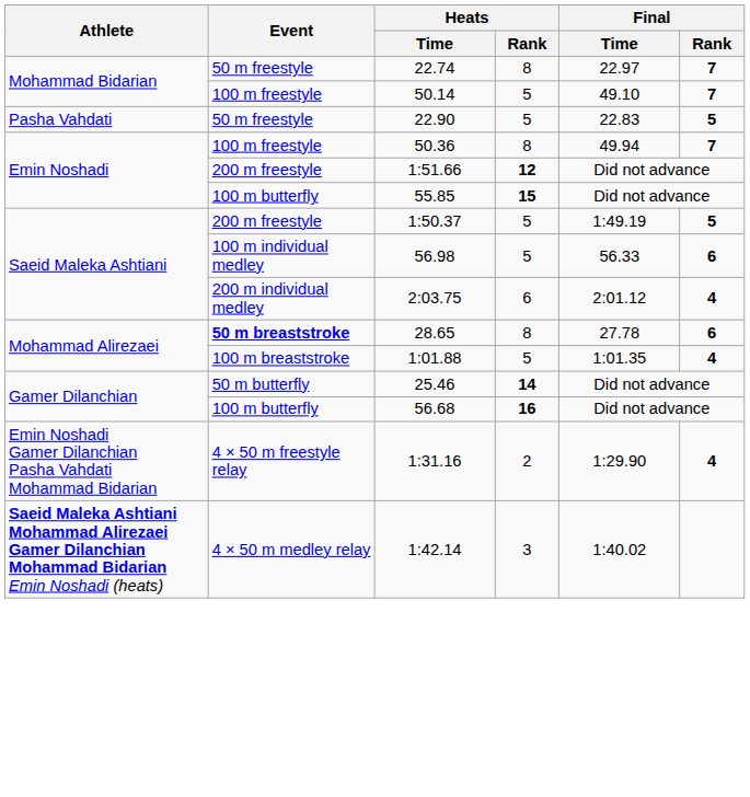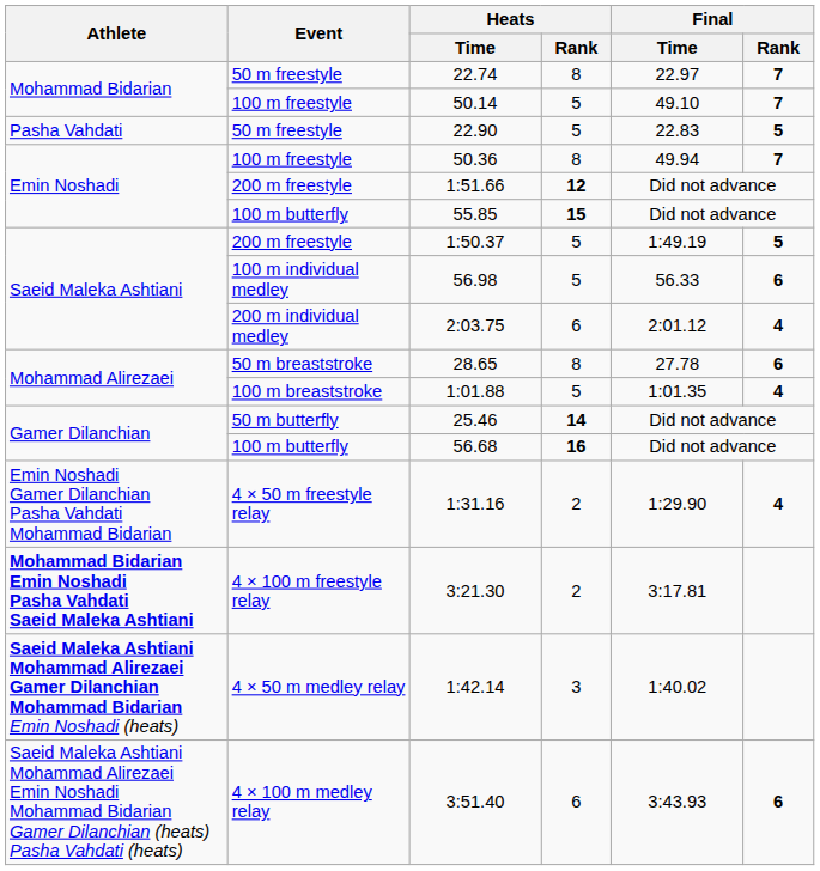 <table class="wikitable" width="75%" style="text-align:center; font-size:90%">
 <tr>
 <th rowspan="2" width="22%">Athlete</th>
 <th rowspan="2" width="18%">Event</th>
 <th colspan="2" width="20%">Heats</th>
 <th colspan="2" width="20%">Final</th>
 </tr>
 <tr>
 <th width="13%">Time</th>
 <th>Rank</th>
 <th width="13%">Time</th>
 <th>Rank</th>
 </tr>
 <tr>
 <td rowspan="2" align="left"><a href='#'>Mohammad Bidarian</a></td>
 <td align="left"><a href='#'>50 m freestyle</a></td>
 <td>22.74</td>
 <td>8 <strong></strong></td>
 <td>22.97</td>
 <td><strong>7</strong></td>
 </tr>
 <tr>
 <td align="left"><a href='#'>100 m freestyle</a></td>
 <td>50.14</td>
 <td>5 <strong></strong></td>
 <td>49.10</td>
 <td><strong>7</strong></td>
 </tr>
 <tr>
 <td align="left"><a href='#'>Pasha Vahdati</a></td>
 <td align="left"><a href='#'>50 m freestyle</a></td>
 <td>22.90</td>
 <td>5 <strong></strong></td>
 <td>22.83</td>
 <td><strong>5</strong></td>
 </tr>
 <tr>
 <td rowspan="3" align="left"><a href='#'>Emin Noshadi</a></td>
 <td align="left"><a href='#'>100 m freestyle</a></td>
 <td>50.36</td>
 <td>8 <strong></strong></td>
 <td>49.94</td>
 <td><strong>7</strong></td>
 </tr>
 <tr>
 <td align="left"><a href='#'>200 m freestyle</a></td>
 <td>1:51.66</td>
 <td><strong>12</strong></td>
 <td colspan=2  align=center>Did not advance</td>
 </tr>
 <tr>
 <td align="left"><a href='#'>100 m butterfly</a></td>
 <td>55.85</td>
 <td><strong>15</strong></td>
 <td colspan=2  align=center>Did not advance</td>
 </tr>
 <tr>
 <td rowspan="3" align="left"><a href='#'>Saeid Maleka Ashtiani</a></td>
 <td align="left"><a href='#'>200 m freestyle</a></td>
 <td>1:50.37</td>
 <td>5 <strong></strong></td>
 <td>1:49.19</td>
 <td><strong>5</strong></td>
 </tr>
 <tr>
 <td align="left"><a href='#'>100 m individual medley</a></td>
 <td>56.98</td>
 <td>5 <strong></strong></td>
 <td>56.33</td>
 <td><strong>6</strong></td>
 </tr>
 <tr>
 <td align="left"><a href='#'>200 m individual medley</a></td>
 <td>2:03.75</td>
 <td>6 <strong></strong></td>
 <td>2:01.12</td>
 <td><strong>4</strong></td>
 </tr>
 <tr>
 <td rowspan="2" align="left"><a href='#'>Mohammad Alirezaei</a></td>
-<td align="left"><strong><a href='#'>50 m breaststroke</a></strong></td>
+<td align="left"><a href='#'>50 m breaststroke</a></td>
 <td>28.65</td>
 <td>8 <strong></strong></td>
 <td>27.78</td>
 <td><strong>6</strong></td>
 </tr>
 <tr>
 <td align="left"><a href='#'>100 m breaststroke</a></td>
 <td>1:01.88</td>
 <td>5 <strong></strong></td>
 <td>1:01.35</td>
 <td><strong>4</strong></td>
 </tr>
 <tr>
 <td rowspan="2" align="left"><a href='#'>Gamer Dilanchian</a></td>
 <td align="left"><a href='#'>50 m butterfly</a></td>
 <td>25.46</td>
 <td><strong>14</strong></td>
 <td colspan=2  align=center>Did not advance</td>
 </tr>
 <tr>
 <td align="left"><a href='#'>100 m butterfly</a></td>
 <td>56.68</td>
 <td><strong>16</strong></td>
 <td colspan=2  align=center>Did not advance</td>
 </tr>
 <tr>
 <td align="left"><a href='#'>Emin Noshadi</a><br><a href='#'>Gamer Dilanchian</a><br><a href='#'>Pasha Vahdati</a><br><a href='#'>Mohammad Bidarian</a></td>
 <td align="left"><a href='#'>4 × 50 m freestyle relay</a></td>
 <td>1:31.16</td>
 <td>2 <strong></strong></td>
 <td>1:29.90</td>
 <td><strong>4</strong></td>
 </tr>
 <tr>
+<td align="left"><strong><a href='#'>Mohammad Bidarian</a><br><a href='#'>Emin Noshadi</a><br><a href='#'>Pasha Vahdati</a><br><a href='#'>Saeid Maleka Ashtiani</a></strong></td>
+<td align="left"><a href='#'>4 × 100 m freestyle relay</a></td>
+<td>3:21.30</td>
+<td>2 <strong></strong></td>
+<td>3:17.81</td>
+<td></td>
+</tr>
+<tr>
 <td align="left"><strong><a href='#'>Saeid Maleka Ashtiani</a><br><a href='#'>Mohammad Alirezaei</a><br><a href='#'>Gamer Dilanchian</a><br><a href='#'>Mohammad Bidarian</a></strong><br><em><a href='#'>Emin Noshadi</a> (heats)</em></td>
 <td align="left"><a href='#'>4 × 50 m medley relay</a></td>
 <td>1:42.14</td>
 <td>3 <strong></strong></td>
 <td>1:40.02</td>
 <td></td>
 </tr>
+<tr>
+<td align="left"><a href='#'>Saeid Maleka Ashtiani</a><br><a href='#'>Mohammad Alirezaei</a><br><a href='#'>Emin Noshadi</a><br><a href='#'>Mohammad Bidarian</a><br><em><a href='#'>Gamer Dilanchian</a> (heats)<br><a href='#'>Pasha Vahdati</a> (heats)</em></td>
+<td align="left"><a href='#'>4 × 100 m medley relay</a></td>
+<td>3:51.40</td>
+<td>6 <strong></strong></td>
+<td>3:43.93</td>
+<td><strong>6</strong></td>
+</tr>
 </table>
